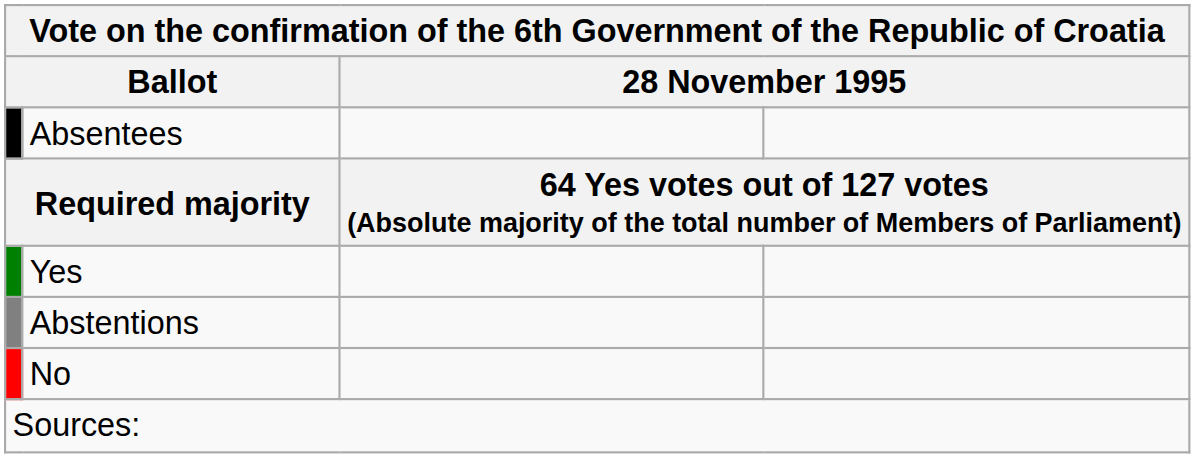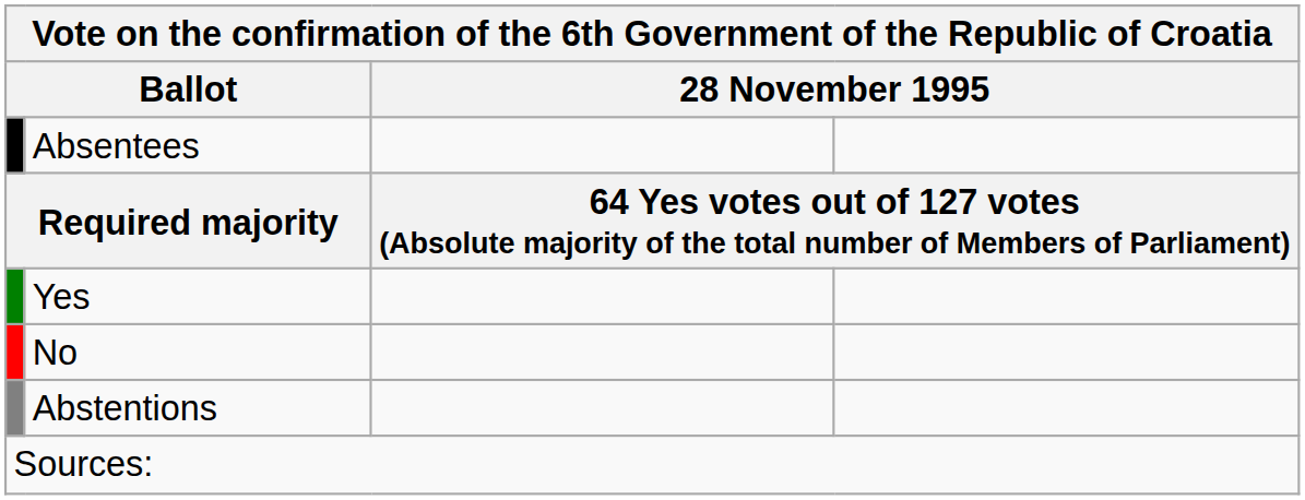 <table class="wikitable" style="text-align:center; font-size:95%;">
 <tr style="background:#e9e9e9;">
 <th colspan="4">Vote on the confirmation of the 6th Government of the Republic of Croatia</th>
 </tr>
 <tr>
 <th colspan="2" style="width:150px;">Ballot</th>
 <th colspan="2" style="width:150px;">28 November 1995</th>
 </tr>
 <tr>
 <th style="background:black;"></th>
 <td style="text-align:left;">Absentees</td>
 <td></td>
 <td></td>
 </tr>
 <tr>
 <th colspan="2">Required majority</th>
 <th colspan="2"><strong>64 Yes votes out of 127 votes<br><small>(Absolute majority of the total number of Members of Parliament)</small></strong></th>
 </tr>
 <tr>
 <th style="width:1px; background:green;"></th>
 <td style="text-align:left;">Yes</td>
 <td></td>
 <td></td>
 </tr>
 <tr>
-<th style="background:gray;"></th>
-<td style="text-align:left;">Abstentions</td>
+<th style="background:red;"></th>
+<td style="text-align:left;">No</td>
 <td></td>
 <td></td>
 </tr>
 <tr>
-<th style="background:red;"></th>
-<td style="text-align:left;">No</td>
+<th style="background:gray;"></th>
+<td style="text-align:left;">Abstentions</td>
 <td></td>
 <td></td>
 </tr>
 <tr>
 <td style="text-align:left;" colspan="4">Sources:</td>
 </tr>
 </table>
